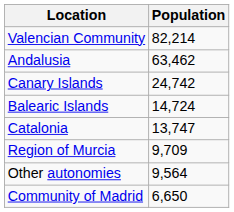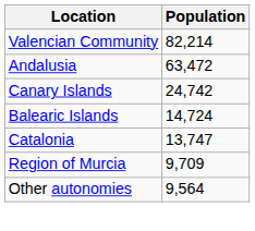 <table class="wikitable">
 <tr>
 <th>Location</th>
 <th>Population</th>
 </tr>
 <tr>
 <td><a href='#'>Valencian Community</a></td>
 <td>82,214</td>
 </tr>
 <tr>
 <td><a href='#'>Andalusia</a></td>
-<td>63,462</td>
+<td>63,472</td>
 </tr>
 <tr>
 <td><a href='#'>Canary Islands</a></td>
 <td>24,742</td>
 </tr>
 <tr>
 <td><a href='#'>Balearic Islands</a></td>
 <td>14,724</td>
 </tr>
 <tr>
 <td><a href='#'>Catalonia</a></td>
 <td>13,747</td>
 </tr>
 <tr>
 <td><a href='#'>Region of Murcia</a></td>
 <td>9,709</td>
 </tr>
 <tr>
 <td>Other <a href='#'>autonomies</a></td>
 <td>9,564</td>
 </tr>
-<tr>
-<td><a href='#'>Community of Madrid</a></td>
-<td>6,650</td>
-</tr>
 </table>
